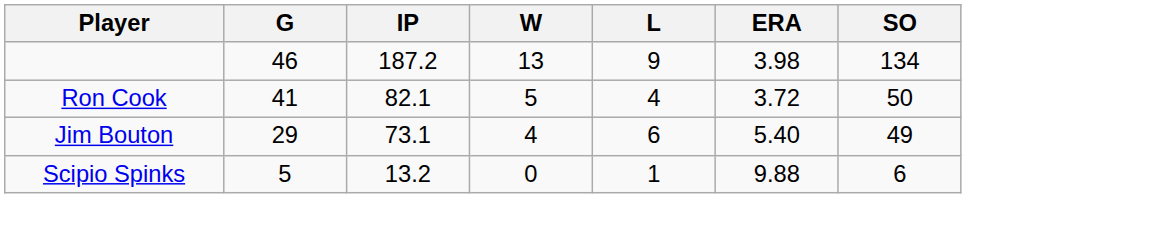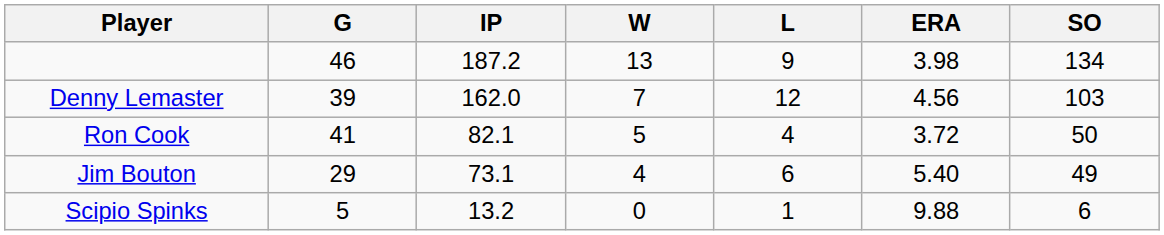 <table class="wikitable sortable">
 <tr>
 <th bgcolor="#DDDDFF" width="16%">Player</th>
 <th bgcolor="#DDDDFF" width="9%">G</th>
 <th bgcolor="#DDDDFF" width="9%">IP</th>
 <th bgcolor="#DDDDFF" width="9%">W</th>
 <th bgcolor="#DDDDFF" width="9%">L</th>
 <th bgcolor="#DDDDFF" width="9%">ERA</th>
 <th bgcolor="#DDDDFF" width="9%">SO</th>
 </tr>
 <tr align="center">
 <td></td>
 <td>46</td>
 <td>187.2</td>
 <td>13</td>
 <td>9</td>
 <td>3.98</td>
 <td>134</td>
+</tr>
+<tr align="center">
+<td><a href='#'>Denny Lemaster</a></td>
+<td>39</td>
+<td>162.0</td>
+<td>7</td>
+<td>12</td>
+<td>4.56</td>
+<td>103</td>
 </tr>
 <tr align=center>
 <td><a href='#'>Ron Cook</a></td>
 <td>41</td>
 <td>82.1</td>
 <td>5</td>
 <td>4</td>
 <td>3.72</td>
 <td>50</td>
 </tr>
 <tr align=center>
 <td><a href='#'>Jim Bouton</a></td>
 <td>29</td>
 <td>73.1</td>
 <td>4</td>
 <td>6</td>
 <td>5.40</td>
 <td>49</td>
 </tr>
 <tr align=center>
 <td><a href='#'>Scipio Spinks</a></td>
 <td>5</td>
 <td>13.2</td>
 <td>0</td>
 <td>1</td>
 <td>9.88</td>
 <td>6</td>
 </tr>
 </table>
